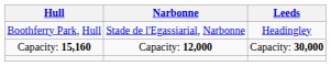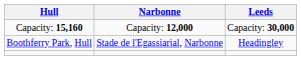 <table class="wikitable" style="text-align:center">
 <tr>
 <th> <a href='#'>Hull</a></th>
 <th> <a href='#'>Narbonne</a></th>
 <th> <a href='#'>Leeds</a></th>
 </tr>
 <tr>
+<td>Capacity: <strong>	15,160</strong></td>
+<td>Capacity: <strong>12,000</strong></td>
+<td>Capacity: <strong>30,000</strong></td>
+</tr>
+<tr>
 <td><a href='#'>Boothferry Park</a>, <a href='#'>Hull</a></td>
 <td><a href='#'>Stade de l'Egassiarial</a>, <a href='#'>Narbonne</a></td>
 <td><a href='#'>Headingley</a></td>
-</tr>
-<tr>
-<td>Capacity: <strong>	15,160</strong></td>
-<td>Capacity: <strong>12,000</strong></td>
-<td>Capacity: <strong>30,000</strong></td>
 </tr>
 <tr>
 <td></td>
 <td></td>
 <td></td>
 </tr>
 </table>
